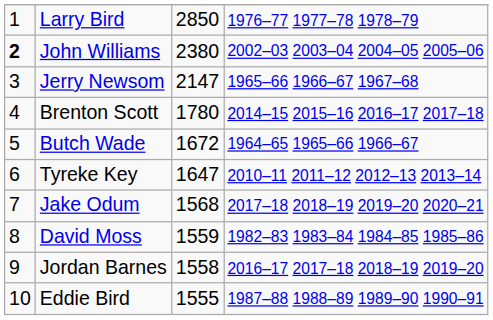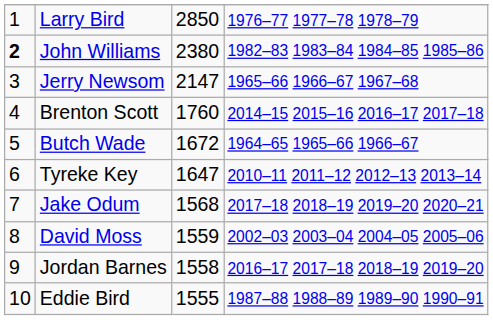 <table class="wikitable">
 <tr>
 </tr>
 <tr>
 <td>1</td>
 <td><a href='#'>Larry Bird</a></td>
 <td>2850</td>
 <td style="font-size:80%;"><a href='#'>1976–77</a> <a href='#'>1977–78</a> <a href='#'>1978–79</a></td>
 </tr>
 <tr>
 <td><strong>2</strong></td>
 <td><a href='#'>John Williams</a></td>
 <td>2380</td>
-<td style="font-size:80%;"><a href='#'>2002–03</a> <a href='#'>2003–04</a> <a href='#'>2004–05</a> <a href='#'>2005–06</a></td>
+<td style="font-size:80%;"><a href='#'>1982–83</a> <a href='#'>1983–84</a> <a href='#'>1984–85</a> <a href='#'>1985–86</a></td>
 </tr>
 <tr>
 <td>3</td>
 <td><a href='#'>Jerry Newsom</a></td>
 <td>2147</td>
 <td style="font-size:80%;"><a href='#'>1965–66</a> <a href='#'>1966–67</a> <a href='#'>1967–68</a></td>
 </tr>
 <tr>
 <td>4</td>
 <td>Brenton Scott</td>
-<td>1780</td>
+<td>1760</td>
 <td style="font-size:80%;"><a href='#'>2014–15</a> <a href='#'>2015–16</a> <a href='#'>2016–17</a> <a href='#'>2017–18</a></td>
 </tr>
 <tr>
 <td>5</td>
 <td><a href='#'>Butch Wade</a></td>
 <td>1672</td>
 <td style="font-size:80%;"><a href='#'>1964–65</a> <a href='#'>1965–66</a> <a href='#'>1966–67</a></td>
 </tr>
 <tr>
 <td>6</td>
 <td>Tyreke Key</td>
 <td>1647</td>
 <td style="font-size:80%;"><a href='#'>2010–11</a> <a href='#'>2011–12</a> <a href='#'>2012–13</a> <a href='#'>2013–14</a></td>
 </tr>
 <tr>
 <td>7</td>
 <td><a href='#'>Jake Odum</a></td>
 <td>1568</td>
 <td style="font-size:80%;"><a href='#'>2017–18</a> <a href='#'>2018–19</a> <a href='#'>2019–20</a> <a href='#'>2020–21</a></td>
 </tr>
 <tr>
 <td>8</td>
 <td><a href='#'>David Moss</a></td>
 <td>1559</td>
-<td style="font-size:80%;"><a href='#'>1982–83</a> <a href='#'>1983–84</a> <a href='#'>1984–85</a> <a href='#'>1985–86</a></td>
+<td style="font-size:80%;"><a href='#'>2002–03</a> <a href='#'>2003–04</a> <a href='#'>2004–05</a> <a href='#'>2005–06</a></td>
 </tr>
 <tr>
 <td>9</td>
 <td>Jordan Barnes</td>
 <td>1558</td>
 <td style="font-size:80%;"><a href='#'>2016–17</a> <a href='#'>2017–18</a> <a href='#'>2018–19</a> <a href='#'>2019–20</a></td>
 </tr>
 <tr>
 <td>10</td>
 <td>Eddie Bird</td>
 <td>1555</td>
 <td style="font-size:80%;"><a href='#'>1987–88</a> <a href='#'>1988–89</a> <a href='#'>1989–90</a> <a href='#'>1990–91</a></td>
 </tr>
 </table>
